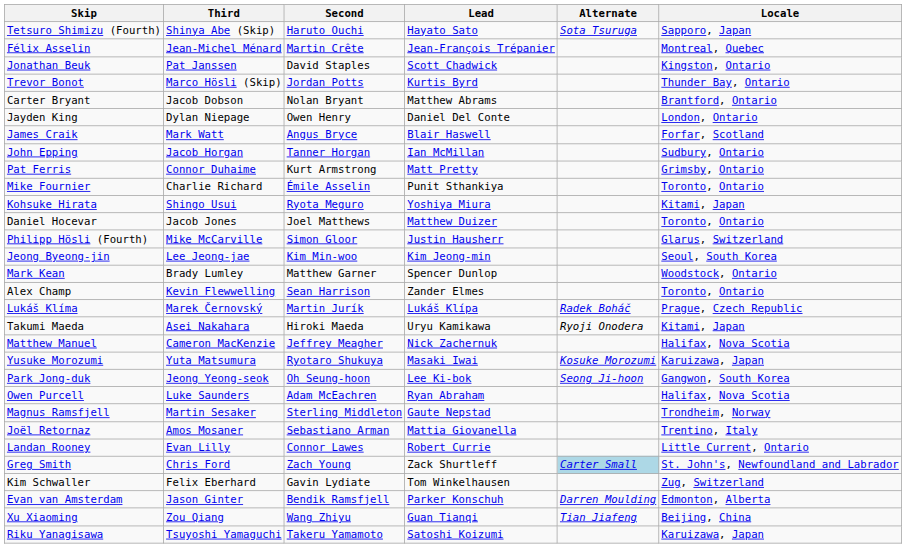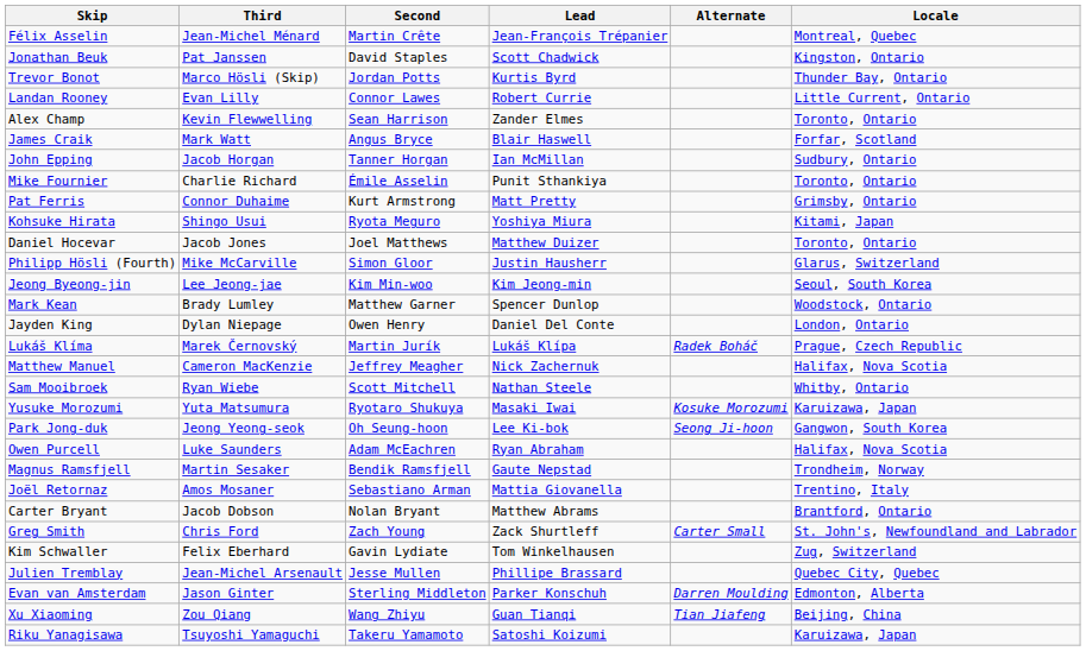 <table class=wikitable>
 <tr>
 <th scope="col">Skip</th>
 <th scope="col">Third</th>
 <th scope="col">Second</th>
 <th scope="col">Lead</th>
 <th scope="col">Alternate</th>
 <th scope="col">Locale</th>
-</tr>
-<tr>
-<td><a href='#'>Tetsuro Shimizu</a> (Fourth)</td>
-<td><a href='#'>Shinya Abe</a> (Skip)</td>
-<td><a href='#'>Haruto Ouchi</a></td>
-<td><a href='#'>Hayato Sato</a></td>
-<td><em><a href='#'>Sota Tsuruga</a></em></td>
-<td> <a href='#'>Sapporo</a>, <a href='#'>Japan</a></td>
 </tr>
 <tr>
 <td><a href='#'>Félix Asselin</a></td>
 <td><a href='#'>Jean-Michel Ménard</a></td>
 <td><a href='#'>Martin Crête</a></td>
 <td><a href='#'>Jean-François Trépanier</a></td>
 <td></td>
 <td> <a href='#'>Montreal</a>, <a href='#'>Quebec</a></td>
 </tr>
 <tr>
 <td><a href='#'>Jonathan Beuk</a></td>
 <td><a href='#'>Pat Janssen</a></td>
 <td>David Staples</td>
 <td><a href='#'>Scott Chadwick</a></td>
 <td></td>
 <td> <a href='#'>Kingston</a>, <a href='#'>Ontario</a></td>
 </tr>
 <tr>
 <td><a href='#'>Trevor Bonot</a></td>
 <td><a href='#'>Marco Hösli</a> (Skip)</td>
 <td><a href='#'>Jordan Potts</a></td>
 <td><a href='#'>Kurtis Byrd</a></td>
 <td></td>
 <td> <a href='#'>Thunder Bay</a>, <a href='#'>Ontario</a></td>
 </tr>
 <tr>
-<td>Carter Bryant</td>
-<td>Jacob Dobson</td>
-<td>Nolan Bryant</td>
-<td>Matthew Abrams</td>
+<td><a href='#'>Landan Rooney</a></td>
+<td><a href='#'>Evan Lilly</a></td>
+<td><a href='#'>Connor Lawes</a></td>
+<td><a href='#'>Robert Currie</a></td>
 <td></td>
-<td> <a href='#'>Brantford</a>, <a href='#'>Ontario</a></td>
+<td> <a href='#'>Little Current</a>, <a href='#'>Ontario</a></td>
 </tr>
 <tr>
-<td>Jayden King</td>
-<td>Dylan Niepage</td>
-<td>Owen Henry</td>
-<td>Daniel Del Conte</td>
+<td>Alex Champ</td>
+<td><a href='#'>Kevin Flewwelling</a></td>
+<td><a href='#'>Sean Harrison</a></td>
+<td>Zander Elmes</td>
 <td></td>
-<td> <a href='#'>London</a>, <a href='#'>Ontario</a></td>
+<td> <a href='#'>Toronto</a>, <a href='#'>Ontario</a></td>
 </tr>
 <tr>
 <td><a href='#'>James Craik</a></td>
 <td><a href='#'>Mark Watt</a></td>
 <td><a href='#'>Angus Bryce</a></td>
 <td><a href='#'>Blair Haswell</a></td>
 <td></td>
 <td> <a href='#'>Forfar</a>, <a href='#'>Scotland</a></td>
 </tr>
 <tr>
 <td><a href='#'>John Epping</a></td>
 <td><a href='#'>Jacob Horgan</a></td>
 <td><a href='#'>Tanner Horgan</a></td>
 <td><a href='#'>Ian McMillan</a></td>
 <td></td>
 <td> <a href='#'>Sudbury</a>, <a href='#'>Ontario</a></td>
 </tr>
 <tr>
+<td><a href='#'>Mike Fournier</a></td>
+<td>Charlie Richard</td>
+<td><a href='#'>Émile Asselin</a></td>
+<td>Punit Sthankiya</td>
+<td></td>
+<td> <a href='#'>Toronto</a>, <a href='#'>Ontario</a></td>
+</tr>
+<tr>
 <td><a href='#'>Pat Ferris</a></td>
 <td><a href='#'>Connor Duhaime</a></td>
 <td>Kurt Armstrong</td>
 <td><a href='#'>Matt Pretty</a></td>
 <td></td>
 <td> <a href='#'>Grimsby</a>, <a href='#'>Ontario</a></td>
-</tr>
-<tr>
-<td><a href='#'>Mike Fournier</a></td>
-<td>Charlie Richard</td>
-<td><a href='#'>Émile Asselin</a></td>
-<td>Punit Sthankiya</td>
-<td></td>
-<td> <a href='#'>Toronto</a>, <a href='#'>Ontario</a></td>
 </tr>
 <tr>
 <td><a href='#'>Kohsuke Hirata</a></td>
 <td><a href='#'>Shingo Usui</a></td>
 <td><a href='#'>Ryota Meguro</a></td>
 <td><a href='#'>Yoshiya Miura</a></td>
 <td></td>
 <td> <a href='#'>Kitami</a>, <a href='#'>Japan</a></td>
 </tr>
 <tr>
 <td>Daniel Hocevar</td>
 <td>Jacob Jones</td>
 <td>Joel Matthews</td>
 <td><a href='#'>Matthew Duizer</a></td>
 <td></td>
 <td> <a href='#'>Toronto</a>, <a href='#'>Ontario</a></td>
 </tr>
 <tr>
 <td><a href='#'>Philipp Hösli</a> (Fourth)</td>
 <td><a href='#'>Mike McCarville</a></td>
 <td><a href='#'>Simon Gloor</a></td>
 <td><a href='#'>Justin Hausherr</a></td>
 <td></td>
 <td> <a href='#'>Glarus</a>, <a href='#'>Switzerland</a></td>
 </tr>
 <tr>
 <td><a href='#'>Jeong Byeong-jin</a></td>
 <td><a href='#'>Lee Jeong-jae</a></td>
 <td><a href='#'>Kim Min-woo</a></td>
 <td><a href='#'>Kim Jeong-min</a></td>
 <td></td>
 <td> <a href='#'>Seoul</a>, <a href='#'>South Korea</a></td>
 </tr>
 <tr>
 <td><a href='#'>Mark Kean</a></td>
 <td>Brady Lumley</td>
 <td>Matthew Garner</td>
 <td>Spencer Dunlop</td>
 <td></td>
 <td> <a href='#'>Woodstock</a>, <a href='#'>Ontario</a></td>
 </tr>
 <tr>
-<td>Alex Champ</td>
-<td><a href='#'>Kevin Flewwelling</a></td>
-<td><a href='#'>Sean Harrison</a></td>
-<td>Zander Elmes</td>
+<td>Jayden King</td>
+<td>Dylan Niepage</td>
+<td>Owen Henry</td>
+<td>Daniel Del Conte</td>
 <td></td>
-<td> <a href='#'>Toronto</a>, <a href='#'>Ontario</a></td>
+<td> <a href='#'>London</a>, <a href='#'>Ontario</a></td>
 </tr>
 <tr>
 <td><a href='#'>Lukáš Klíma</a></td>
 <td><a href='#'>Marek Černovský</a></td>
 <td><a href='#'>Martin Jurík</a></td>
 <td><a href='#'>Lukáš Klípa</a></td>
 <td><em><a href='#'>Radek Boháč</a></em></td>
 <td> <a href='#'>Prague</a>, <a href='#'>Czech Republic</a></td>
 </tr>
 <tr>
-<td>Takumi Maeda</td>
-<td><a href='#'>Asei Nakahara</a></td>
-<td>Hiroki Maeda</td>
-<td>Uryu Kamikawa</td>
-<td><em>Ryoji Onodera</em></td>
-<td> <a href='#'>Kitami</a>, <a href='#'>Japan</a></td>
-</tr>
-<tr>
 <td><a href='#'>Matthew Manuel</a></td>
 <td><a href='#'>Cameron MacKenzie</a></td>
 <td><a href='#'>Jeffrey Meagher</a></td>
 <td><a href='#'>Nick Zachernuk</a></td>
 <td></td>
 <td> <a href='#'>Halifax</a>, <a href='#'>Nova Scotia</a></td>
+</tr>
+<tr>
+<td><a href='#'>Sam Mooibroek</a></td>
+<td><a href='#'>Ryan Wiebe</a></td>
+<td><a href='#'>Scott Mitchell</a></td>
+<td><a href='#'>Nathan Steele</a></td>
+<td></td>
+<td> <a href='#'>Whitby</a>, <a href='#'>Ontario</a></td>
 </tr>
 <tr>
 <td><a href='#'>Yusuke Morozumi</a></td>
 <td><a href='#'>Yuta Matsumura</a></td>
 <td><a href='#'>Ryotaro Shukuya</a></td>
 <td><a href='#'>Masaki Iwai</a></td>
 <td><em><a href='#'>Kosuke Morozumi</a></em></td>
 <td> <a href='#'>Karuizawa</a>, <a href='#'>Japan</a></td>
 </tr>
 <tr>
 <td><a href='#'>Park Jong-duk</a></td>
 <td><a href='#'>Jeong Yeong-seok</a></td>
 <td><a href='#'>Oh Seung-hoon</a></td>
 <td><a href='#'>Lee Ki-bok</a></td>
 <td><em><a href='#'>Seong Ji-hoon</a></em></td>
 <td> <a href='#'>Gangwon</a>, <a href='#'>South Korea</a></td>
 </tr>
 <tr>
 <td><a href='#'>Owen Purcell</a></td>
 <td><a href='#'>Luke Saunders</a></td>
 <td><a href='#'>Adam McEachren</a></td>
 <td><a href='#'>Ryan Abraham</a></td>
 <td></td>
 <td> <a href='#'>Halifax</a>, <a href='#'>Nova Scotia</a></td>
 </tr>
 <tr>
 <td><a href='#'>Magnus Ramsfjell</a></td>
 <td><a href='#'>Martin Sesaker</a></td>
-<td><a href='#'>Sterling Middleton</a></td>
+<td><a href='#'>Bendik Ramsfjell</a></td>
 <td><a href='#'>Gaute Nepstad</a></td>
 <td></td>
 <td> <a href='#'>Trondheim</a>, <a href='#'>Norway</a></td>
 </tr>
 <tr>
 <td><a href='#'>Joël Retornaz</a></td>
 <td><a href='#'>Amos Mosaner</a></td>
 <td><a href='#'>Sebastiano Arman</a></td>
 <td><a href='#'>Mattia Giovanella</a></td>
 <td></td>
 <td> <a href='#'>Trentino</a>, <a href='#'>Italy</a></td>
 </tr>
 <tr>
-<td><a href='#'>Landan Rooney</a></td>
-<td><a href='#'>Evan Lilly</a></td>
-<td><a href='#'>Connor Lawes</a></td>
-<td><a href='#'>Robert Currie</a></td>
+<td>Carter Bryant</td>
+<td>Jacob Dobson</td>
+<td>Nolan Bryant</td>
+<td>Matthew Abrams</td>
 <td></td>
-<td> <a href='#'>Little Current</a>, <a href='#'>Ontario</a></td>
+<td> <a href='#'>Brantford</a>, <a href='#'>Ontario</a></td>
 </tr>
 <tr>
 <td><a href='#'>Greg Smith</a></td>
 <td><a href='#'>Chris Ford</a></td>
 <td><a href='#'>Zach Young</a></td>
 <td>Zack Shurtleff</td>
-<td style="background: lightblue;"><em><a href='#'>Carter Small</a></em></td>
+<td><em><a href='#'>Carter Small</a></em></td>
 <td> <a href='#'>St. John's</a>, <a href='#'>Newfoundland and Labrador</a></td>
 </tr>
 <tr>
 <td>Kim Schwaller</td>
 <td>Felix Eberhard</td>
 <td>Gavin Lydiate</td>
 <td>Tom Winkelhausen</td>
 <td></td>
 <td> <a href='#'>Zug</a>, <a href='#'>Switzerland</a></td>
 </tr>
 <tr>
+<td><a href='#'>Julien Tremblay</a></td>
+<td><a href='#'>Jean-Michel Arsenault</a></td>
+<td><a href='#'>Jesse Mullen</a></td>
+<td><a href='#'>Phillipe Brassard</a></td>
+<td></td>
+<td> <a href='#'>Quebec City</a>, <a href='#'>Quebec</a></td>
+</tr>
+<tr>
 <td><a href='#'>Evan van Amsterdam</a></td>
 <td><a href='#'>Jason Ginter</a></td>
-<td><a href='#'>Bendik Ramsfjell</a></td>
+<td><a href='#'>Sterling Middleton</a></td>
 <td><a href='#'>Parker Konschuh</a></td>
 <td><em><a href='#'>Darren Moulding</a></em></td>
 <td> <a href='#'>Edmonton</a>, <a href='#'>Alberta</a></td>
 </tr>
 <tr>
 <td><a href='#'>Xu Xiaoming</a></td>
 <td><a href='#'>Zou Qiang</a></td>
 <td><a href='#'>Wang Zhiyu</a></td>
 <td><a href='#'>Guan Tianqi</a></td>
 <td><em><a href='#'>Tian Jiafeng</a></em></td>
 <td> <a href='#'>Beijing</a>, <a href='#'>China</a></td>
 </tr>
 <tr>
 <td><a href='#'>Riku Yanagisawa</a></td>
 <td><a href='#'>Tsuyoshi Yamaguchi</a></td>
 <td><a href='#'>Takeru Yamamoto</a></td>
 <td><a href='#'>Satoshi Koizumi</a></td>
 <td></td>
 <td> <a href='#'>Karuizawa</a>, <a href='#'>Japan</a></td>
 </tr>
 </table>
